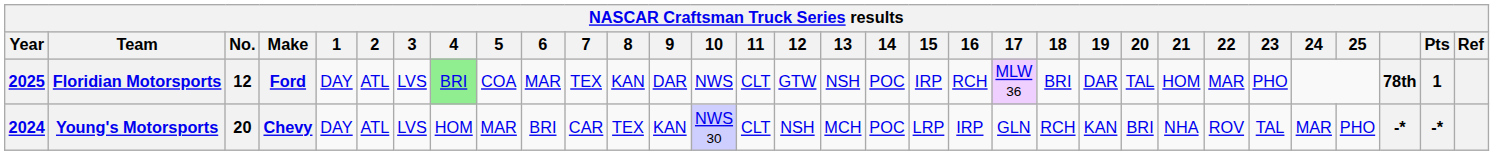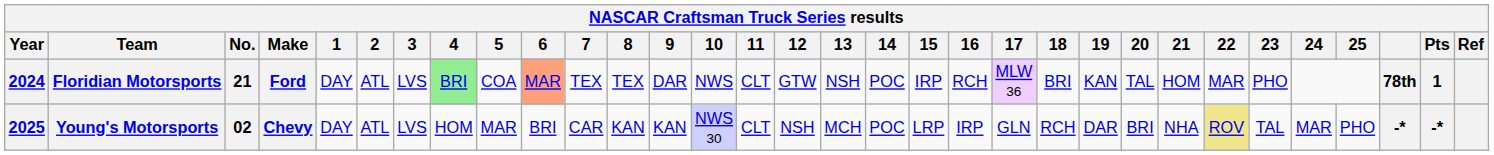 <table class="wikitable" style="text-align:center; font-size:75%">
 <tr>
 <th colspan=32><a href='#'>NASCAR Craftsman Truck Series</a> results</th>
 </tr>
 <tr>
 <th>Year</th>
 <th>Team</th>
 <th>No.</th>
 <th>Make</th>
 <th>1</th>
 <th>2</th>
 <th>3</th>
 <th>4</th>
 <th>5</th>
 <th>6</th>
 <th>7</th>
 <th>8</th>
 <th>9</th>
 <th>10</th>
 <th>11</th>
 <th>12</th>
 <th>13</th>
 <th>14</th>
 <th>15</th>
 <th>16</th>
 <th>17</th>
 <th>18</th>
 <th>19</th>
 <th>20</th>
 <th>21</th>
 <th>22</th>
 <th>23</th>
 <th>24</th>
 <th>25</th>
 <th></th>
 <th>Pts</th>
 <th>Ref</th>
 </tr>
 <tr>
-<th><a href='#'>2025</a></th>
+<th><a href='#'>2024</a></th>
 <th><a href='#'>Floridian Motorsports</a></th>
-<th>12</th>
+<th>21</th>
 <th><a href='#'>Ford</a></th>
 <td><a href='#'>DAY</a></td>
 <td><a href='#'>ATL</a></td>
 <td><a href='#'>LVS</a></td>
 <td style="background: lightgreen;"><a href='#'>BRI</a></td>
 <td><a href='#'>COA</a></td>
-<td><a href='#'>MAR</a></td>
+<td style="background: lightsalmon;"><a href='#'>MAR</a></td>
 <td><a href='#'>TEX</a></td>
-<td><a href='#'>KAN</a></td>
+<td><a href='#'>TEX</a></td>
 <td><a href='#'>DAR</a></td>
 <td><a href='#'>NWS</a></td>
 <td><a href='#'>CLT</a></td>
 <td><a href='#'>GTW</a></td>
 <td><a href='#'>NSH</a></td>
 <td><a href='#'>POC</a></td>
 <td><a href='#'>IRP</a></td>
 <td><a href='#'>RCH</a></td>
 <td style="background:#EFCFFF;"><a href='#'>MLW</a><br><small>36</small></td>
 <td><a href='#'>BRI</a></td>
-<td><a href='#'>DAR</a></td>
+<td><a href='#'>KAN</a></td>
 <td><a href='#'>TAL</a></td>
 <td><a href='#'>HOM</a></td>
 <td><a href='#'>MAR</a></td>
 <td><a href='#'>PHO</a></td>
 <td colspan=2></td>
 <th>78th</th>
 <th>1</th>
 <th></th>
 </tr>
 <tr>
-<th><a href='#'>2024</a></th>
+<th><a href='#'>2025</a></th>
 <th><a href='#'>Young's Motorsports</a></th>
-<th>20</th>
+<th>02</th>
 <th><a href='#'>Chevy</a></th>
 <td><a href='#'>DAY</a></td>
 <td><a href='#'>ATL</a></td>
 <td><a href='#'>LVS</a></td>
 <td><a href='#'>HOM</a></td>
 <td><a href='#'>MAR</a></td>
 <td><a href='#'>BRI</a></td>
 <td><a href='#'>CAR</a></td>
-<td><a href='#'>TEX</a></td>
+<td><a href='#'>KAN</a></td>
 <td><a href='#'>KAN</a></td>
 <td style="background:#CFCFFF;"><a href='#'>NWS</a><br><small>30</small></td>
 <td><a href='#'>CLT</a></td>
 <td><a href='#'>NSH</a></td>
 <td><a href='#'>MCH</a></td>
 <td><a href='#'>POC</a></td>
 <td><a href='#'>LRP</a></td>
 <td><a href='#'>IRP</a></td>
 <td><a href='#'>GLN</a></td>
 <td><a href='#'>RCH</a></td>
-<td><a href='#'>KAN</a></td>
+<td><a href='#'>DAR</a></td>
 <td><a href='#'>BRI</a></td>
 <td><a href='#'>NHA</a></td>
-<td><a href='#'>ROV</a></td>
+<td style="background: khaki;"><a href='#'>ROV</a></td>
 <td><a href='#'>TAL</a></td>
 <td><a href='#'>MAR</a></td>
 <td><a href='#'>PHO</a></td>
 <th>-*</th>
 <th>-*</th>
 <th></th>
 </tr>
 </table>
